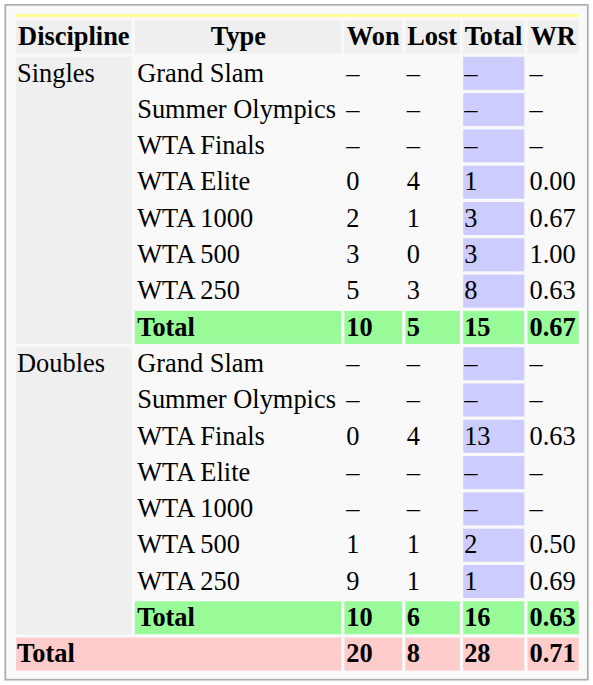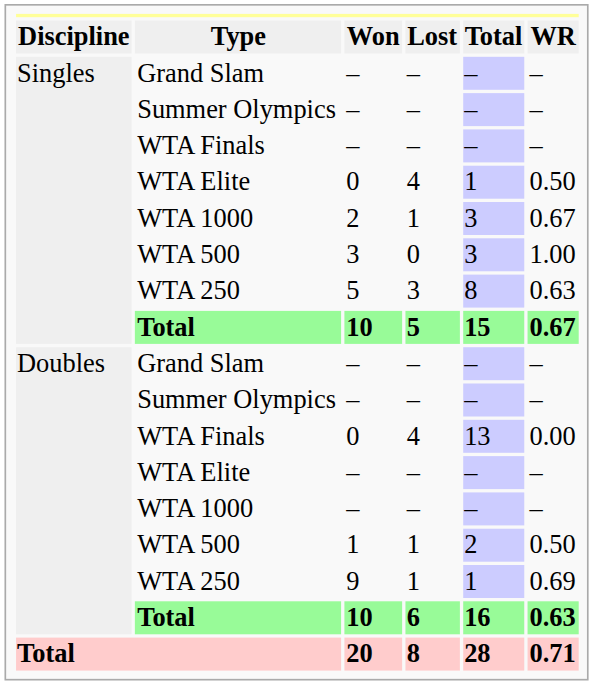 <table class="infobox vcard vevent nowrap" width=40%>
 <tr bgcolor=FFFF99>
 <th colspan=6></th>
 </tr>
 <tr style=background:#efefef;font-weight:bold>
 <th>Discipline</th>
 <th>Type</th>
 <th>Won</th>
 <th>Lost</th>
 <th>Total</th>
 <th>WR</th>
 </tr>
 <tr>
 <td rowspan="8" bgcolor="efefef">Singles</td>
 <td>Grand Slam</td>
 <td>–</td>
 <td>–</td>
 <td bgcolor=#ccccff>–</td>
 <td>–</td>
 </tr>
 <tr>
 <td>Summer Olympics</td>
 <td>–</td>
 <td>–</td>
 <td bgcolor=#ccccff>–</td>
 <td>–</td>
 </tr>
 <tr>
 <td>WTA Finals</td>
 <td>–</td>
 <td>–</td>
 <td bgcolor="#ccccff">–</td>
 <td>–</td>
 </tr>
 <tr>
 <td>WTA Elite</td>
 <td>0</td>
 <td>4</td>
 <td bgcolor=#ccccff>1</td>
-<td>0.00</td>
+<td>0.50</td>
 </tr>
 <tr>
 <td>WTA 1000</td>
 <td>2</td>
 <td>1</td>
 <td bgcolor="#ccccff">3</td>
 <td>0.67</td>
 </tr>
 <tr>
 <td>WTA 500</td>
 <td>3</td>
 <td>0</td>
 <td bgcolor="#ccccff">3</td>
 <td>1.00</td>
 </tr>
 <tr>
 <td>WTA 250</td>
 <td>5</td>
 <td>3</td>
 <td bgcolor=#ccccff>8</td>
 <td>0.63</td>
 </tr>
 <tr style="background:#98FB98;font-weight:bold">
 <td>Total</td>
 <td><strong>10</strong></td>
 <td><strong>5</strong></td>
 <td><strong>15</strong></td>
 <td><strong>0.67</strong></td>
 </tr>
 <tr>
 <td rowspan="8" bgcolor="efefef">Doubles</td>
 <td>Grand Slam</td>
 <td>–</td>
 <td>–</td>
 <td bgcolor="#ccccff">–</td>
 <td>–</td>
 </tr>
 <tr>
 <td>Summer Olympics</td>
 <td>–</td>
 <td>–</td>
 <td bgcolor=#ccccff>–</td>
 <td>–</td>
 </tr>
 <tr>
 <td>WTA Finals</td>
 <td>0</td>
 <td>4</td>
 <td bgcolor=#ccccff>13</td>
-<td>0.63</td>
+<td>0.00</td>
 </tr>
 <tr>
 <td>WTA Elite</td>
 <td>–</td>
 <td>–</td>
 <td bgcolor=#ccccff>–</td>
 <td>–</td>
 </tr>
 <tr>
 <td>WTA 1000</td>
 <td>–</td>
 <td>–</td>
 <td bgcolor="#ccccff">–</td>
 <td>–</td>
 </tr>
 <tr>
 <td>WTA 500</td>
 <td>1</td>
 <td>1</td>
 <td bgcolor="#ccccff">2</td>
 <td>0.50</td>
 </tr>
 <tr>
 <td>WTA 250</td>
 <td>9</td>
 <td>1</td>
 <td bgcolor=#ccccff>1</td>
 <td>0.69</td>
 </tr>
 <tr style=background:#98FB98;font-weight:bold>
 <td><strong>Total</strong></td>
 <td><strong>10</strong></td>
 <td><strong>6</strong></td>
 <td><strong>16</strong></td>
 <td><strong>0.63</strong></td>
 </tr>
 <tr style=background:#FCC;font-weight:bold>
 <td colspan=2><strong>Total</strong></td>
 <td><strong>20</strong></td>
 <td><strong>8</strong></td>
 <td><strong>28</strong></td>
 <td><strong>0.71</strong></td>
 </tr>
 </table>
